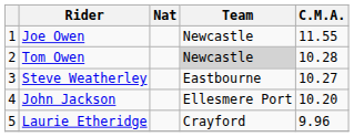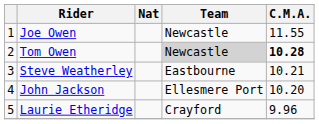 <table class=wikitable>
 <tr>
 <th></th>
 <th>Rider</th>
 <th>Nat</th>
 <th>Team</th>
 <th>C.M.A.</th>
 </tr>
 <tr>
 <td align="center">1</td>
 <td><a href='#'>Joe Owen</a></td>
 <td></td>
 <td>Newcastle</td>
 <td>11.55</td>
 </tr>
 <tr>
 <td align="center">2</td>
 <td><a href='#'>Tom Owen</a></td>
 <td></td>
 <td style="background: lightgrey;">Newcastle</td>
-<td>10.28</td>
+<td><strong>10.28</strong></td>
 </tr>
 <tr>
 <td align="center">3</td>
 <td><a href='#'>Steve Weatherley</a></td>
 <td></td>
 <td>Eastbourne</td>
-<td>10.27</td>
+<td>10.21</td>
 </tr>
 <tr>
 <td align="center">4</td>
 <td><a href='#'>John Jackson</a></td>
 <td></td>
 <td>Ellesmere Port</td>
 <td>10.20</td>
 </tr>
 <tr>
 <td align="center">5</td>
 <td><a href='#'>Laurie Etheridge</a></td>
 <td></td>
 <td>Crayford</td>
 <td>9.96</td>
 </tr>
 <tr>
 </tr>
 </table>
